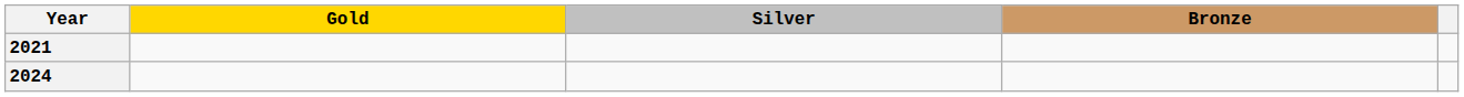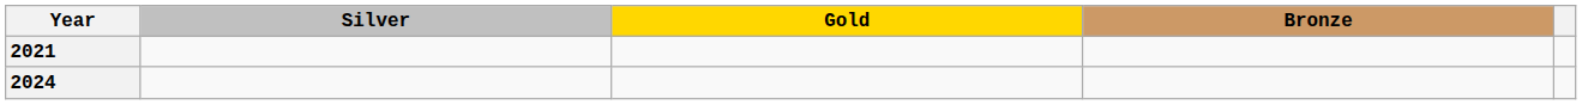 <table class="wikitable unsortable" style="text-align:left; width:85%">
 <tr>
 <th scope="col" style="text-align:center">Year</th>
+<td scope="col" style="text-align:center; width:30%; background:silver"><strong>Silver</strong></td>
 <td scope="col" style="text-align:center; width:30%; background:gold"><strong>Gold</strong></td>
-<td scope="col" style="text-align:center; width:30%; background:silver"><strong>Silver</strong></td>
 <td scope="col" style="text-align:center; width:30%; background:#c96"><strong>Bronze</strong></td>
 <th scope="col" style="text-align:center"></th>
 </tr>
 <tr>
 <th scope="row" style="text-align:left">2021</th>
 <td></td>
 <td></td>
 <td></td>
 <td></td>
 </tr>
 <tr>
 <th scope="row" style="text-align:left">2024</th>
 <td></td>
 <td></td>
 <td></td>
 <td></td>
 </tr>
 </table>
